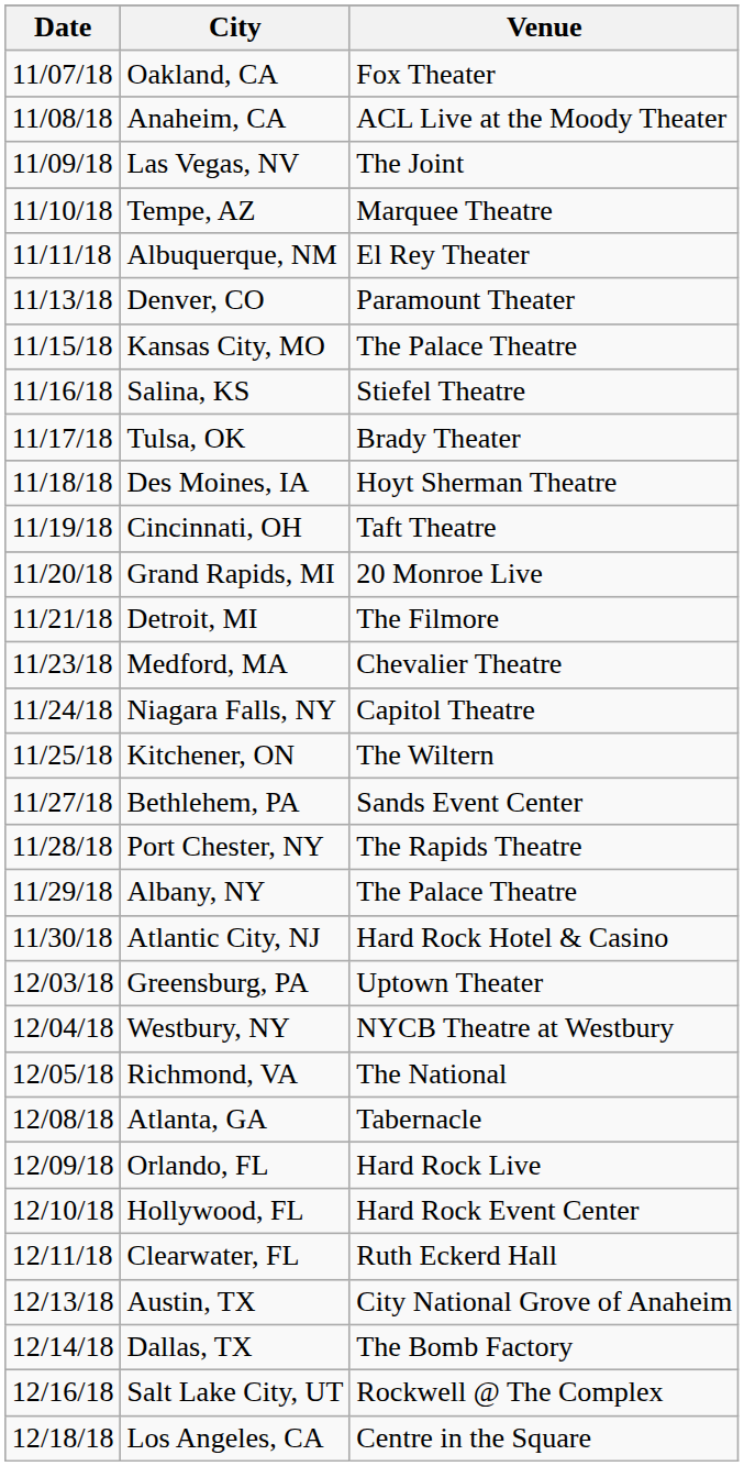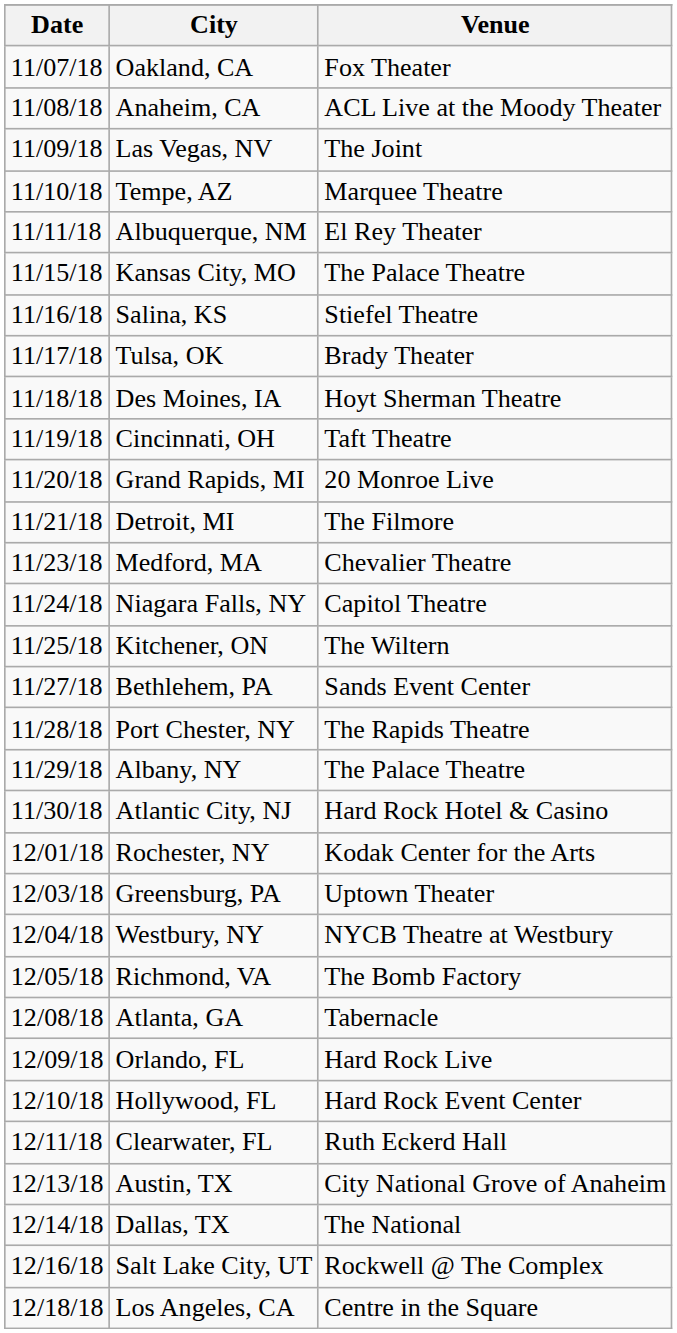 <table class="wikitable">
 <tr>
 </tr>
 <tr>
 <th>Date</th>
 <th>City</th>
 <th>Venue</th>
 </tr>
 <tr>
 <td>11/07/18</td>
 <td>Oakland, CA</td>
 <td>Fox Theater</td>
 </tr>
 <tr>
 <td>11/08/18</td>
 <td>Anaheim, CA</td>
 <td>ACL Live at the Moody Theater</td>
 </tr>
 <tr>
 <td>11/09/18</td>
 <td>Las Vegas, NV</td>
 <td>The Joint</td>
 </tr>
 <tr>
 <td>11/10/18</td>
 <td>Tempe, AZ</td>
 <td>Marquee Theatre</td>
 </tr>
 <tr>
 <td>11/11/18</td>
 <td>Albuquerque, NM</td>
 <td>El Rey Theater</td>
-</tr>
-<tr>
-<td>11/13/18</td>
-<td>Denver, CO</td>
-<td>Paramount Theater</td>
 </tr>
 <tr>
 <td>11/15/18</td>
 <td>Kansas City, MO</td>
 <td>The Palace Theatre</td>
 </tr>
 <tr>
 <td>11/16/18</td>
 <td>Salina, KS</td>
 <td>Stiefel Theatre</td>
 </tr>
 <tr>
 <td>11/17/18</td>
 <td>Tulsa, OK</td>
 <td>Brady Theater</td>
 </tr>
 <tr>
 <td>11/18/18</td>
 <td>Des Moines, IA</td>
 <td>Hoyt Sherman Theatre</td>
 </tr>
 <tr>
 <td>11/19/18</td>
 <td>Cincinnati, OH</td>
 <td>Taft Theatre</td>
 </tr>
 <tr>
 <td>11/20/18</td>
 <td>Grand Rapids, MI</td>
 <td>20 Monroe Live</td>
 </tr>
 <tr>
 <td>11/21/18</td>
 <td>Detroit, MI</td>
 <td>The Filmore</td>
 </tr>
 <tr>
 <td>11/23/18</td>
 <td>Medford, MA</td>
 <td>Chevalier Theatre</td>
 </tr>
 <tr>
 <td>11/24/18</td>
 <td>Niagara Falls, NY</td>
 <td>Capitol Theatre</td>
 </tr>
 <tr>
 <td>11/25/18</td>
 <td>Kitchener, ON</td>
 <td>The Wiltern</td>
 </tr>
 <tr>
 <td>11/27/18</td>
 <td>Bethlehem, PA</td>
 <td>Sands Event Center</td>
 </tr>
 <tr>
 <td>11/28/18</td>
 <td>Port Chester, NY</td>
 <td>The Rapids Theatre</td>
 </tr>
 <tr>
 <td>11/29/18</td>
 <td>Albany, NY</td>
 <td>The Palace Theatre</td>
 </tr>
 <tr>
 <td>11/30/18</td>
 <td>Atlantic City, NJ</td>
 <td>Hard Rock Hotel & Casino</td>
 </tr>
 <tr>
+<td>12/01/18</td>
+<td>Rochester, NY</td>
+<td>Kodak Center for the Arts</td>
+</tr>
+<tr>
 <td>12/03/18</td>
 <td>Greensburg, PA</td>
 <td>Uptown Theater</td>
 </tr>
 <tr>
 <td>12/04/18</td>
 <td>Westbury, NY</td>
 <td>NYCB Theatre at Westbury</td>
 </tr>
 <tr>
 <td>12/05/18</td>
 <td>Richmond, VA</td>
-<td>The National</td>
+<td>The Bomb Factory</td>
 </tr>
 <tr>
 <td>12/08/18</td>
 <td>Atlanta, GA</td>
 <td>Tabernacle</td>
 </tr>
 <tr>
 <td>12/09/18</td>
 <td>Orlando, FL</td>
 <td>Hard Rock Live</td>
 </tr>
 <tr>
 <td>12/10/18</td>
 <td>Hollywood, FL</td>
 <td>Hard Rock Event Center</td>
 </tr>
 <tr>
 <td>12/11/18</td>
 <td>Clearwater, FL</td>
 <td>Ruth Eckerd Hall</td>
 </tr>
 <tr>
 <td>12/13/18</td>
 <td>Austin, TX</td>
 <td>City National Grove of Anaheim</td>
 </tr>
 <tr>
 <td>12/14/18</td>
 <td>Dallas, TX</td>
-<td>The Bomb Factory</td>
+<td>The National</td>
 </tr>
 <tr>
 <td>12/16/18</td>
 <td>Salt Lake City, UT</td>
 <td>Rockwell @ The Complex</td>
 </tr>
 <tr>
 <td>12/18/18</td>
 <td>Los Angeles, CA</td>
 <td>Centre in the Square</td>
 </tr>
 </table>
